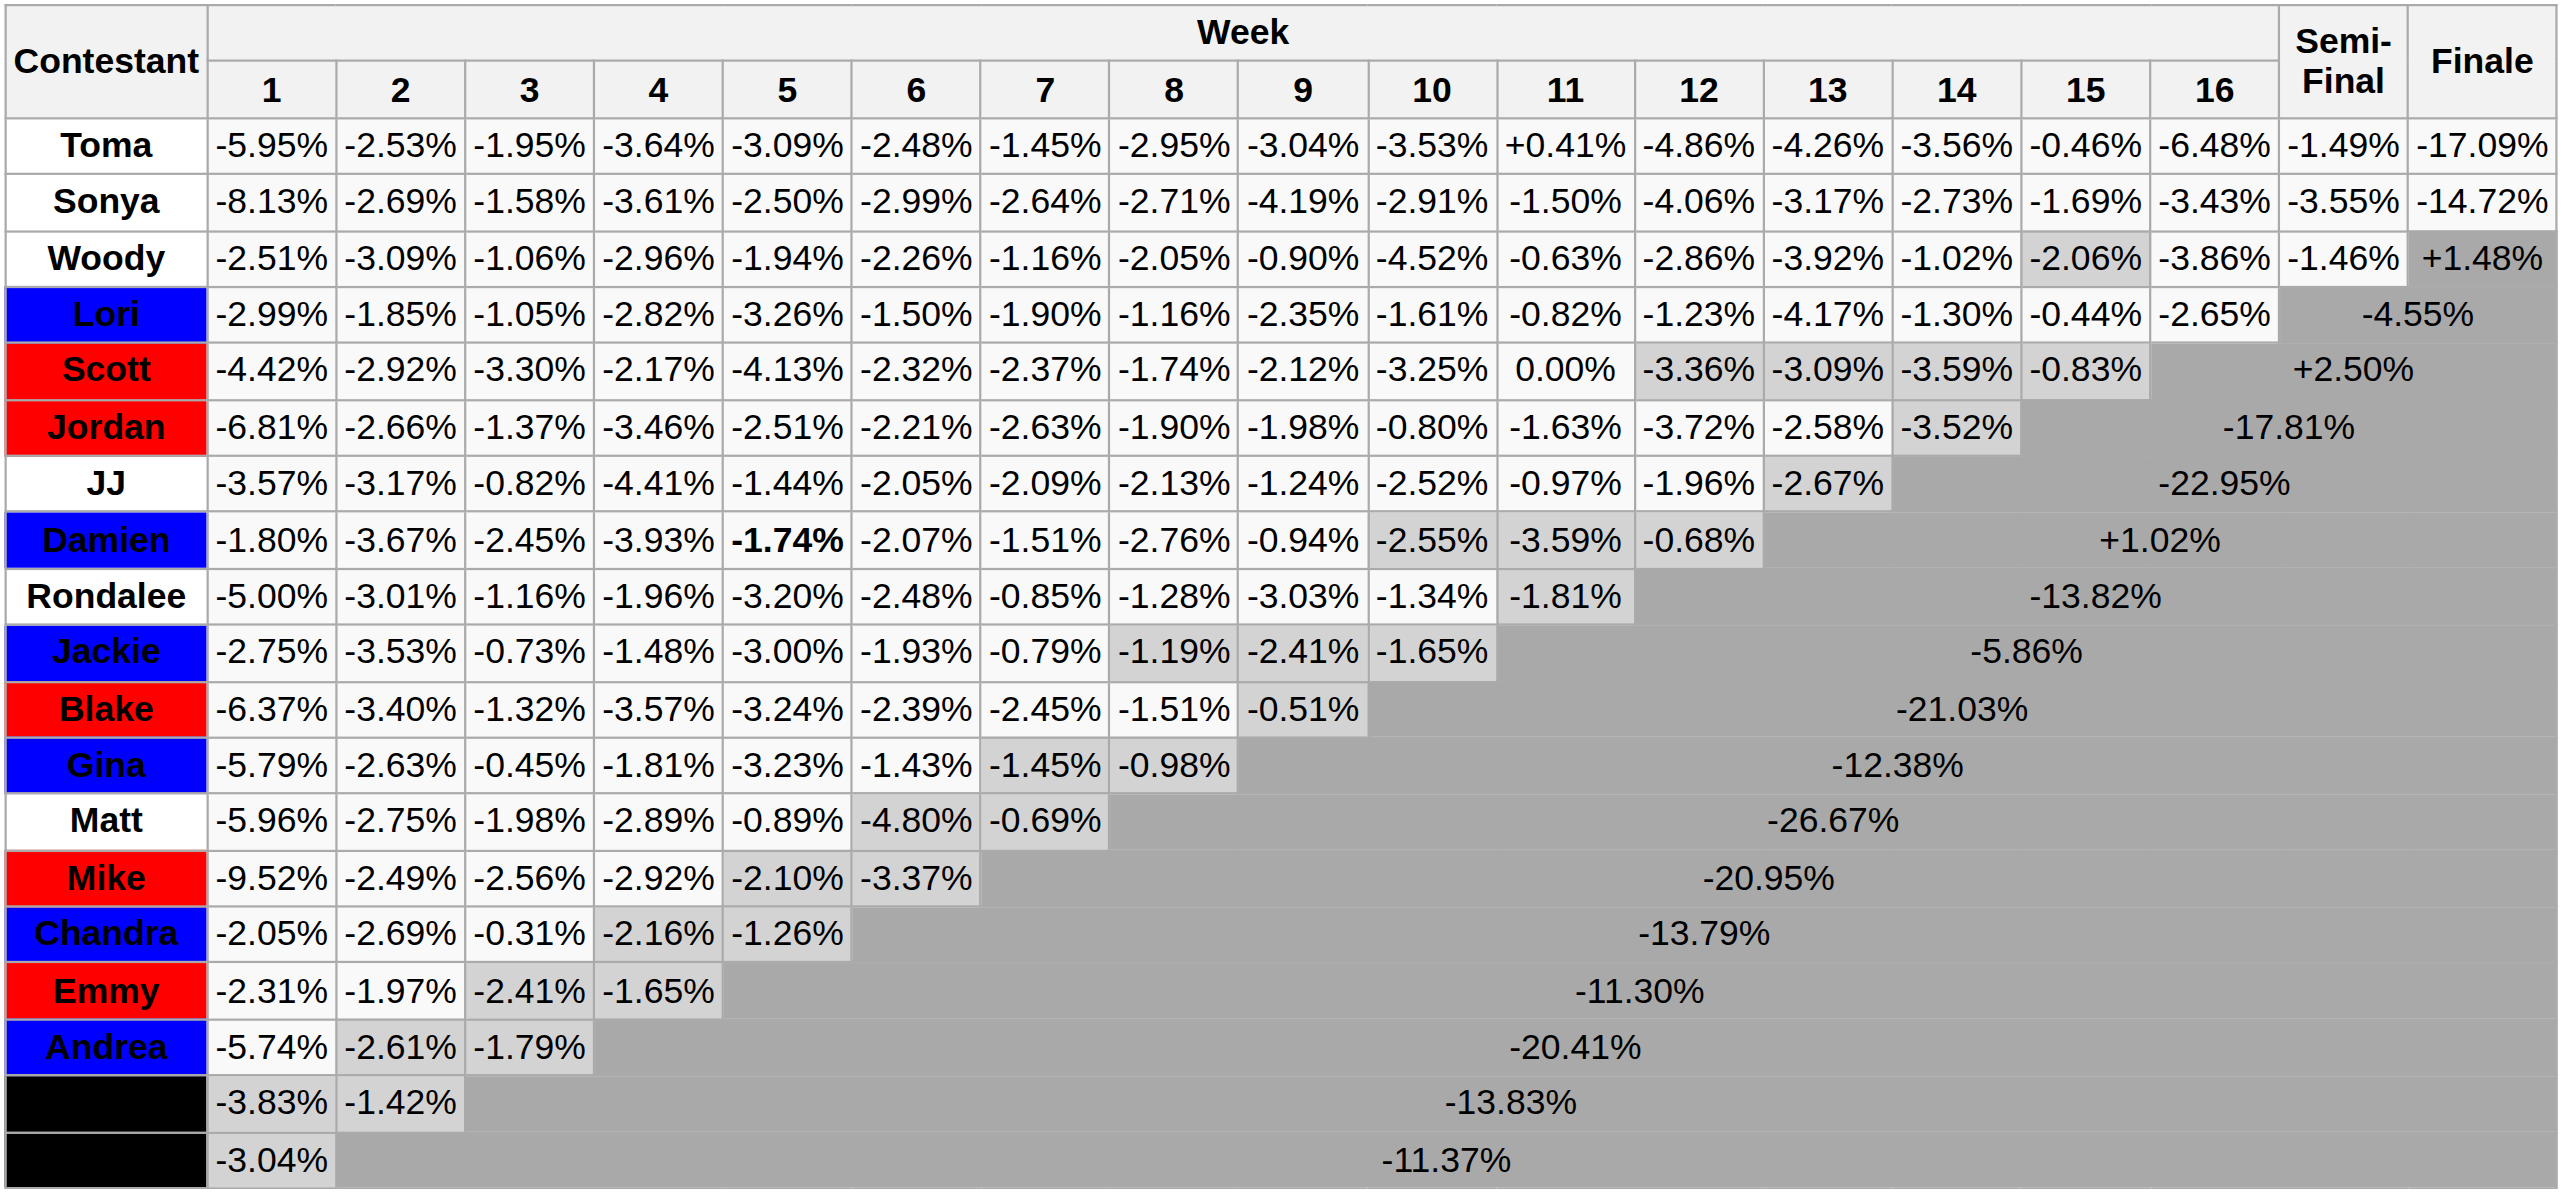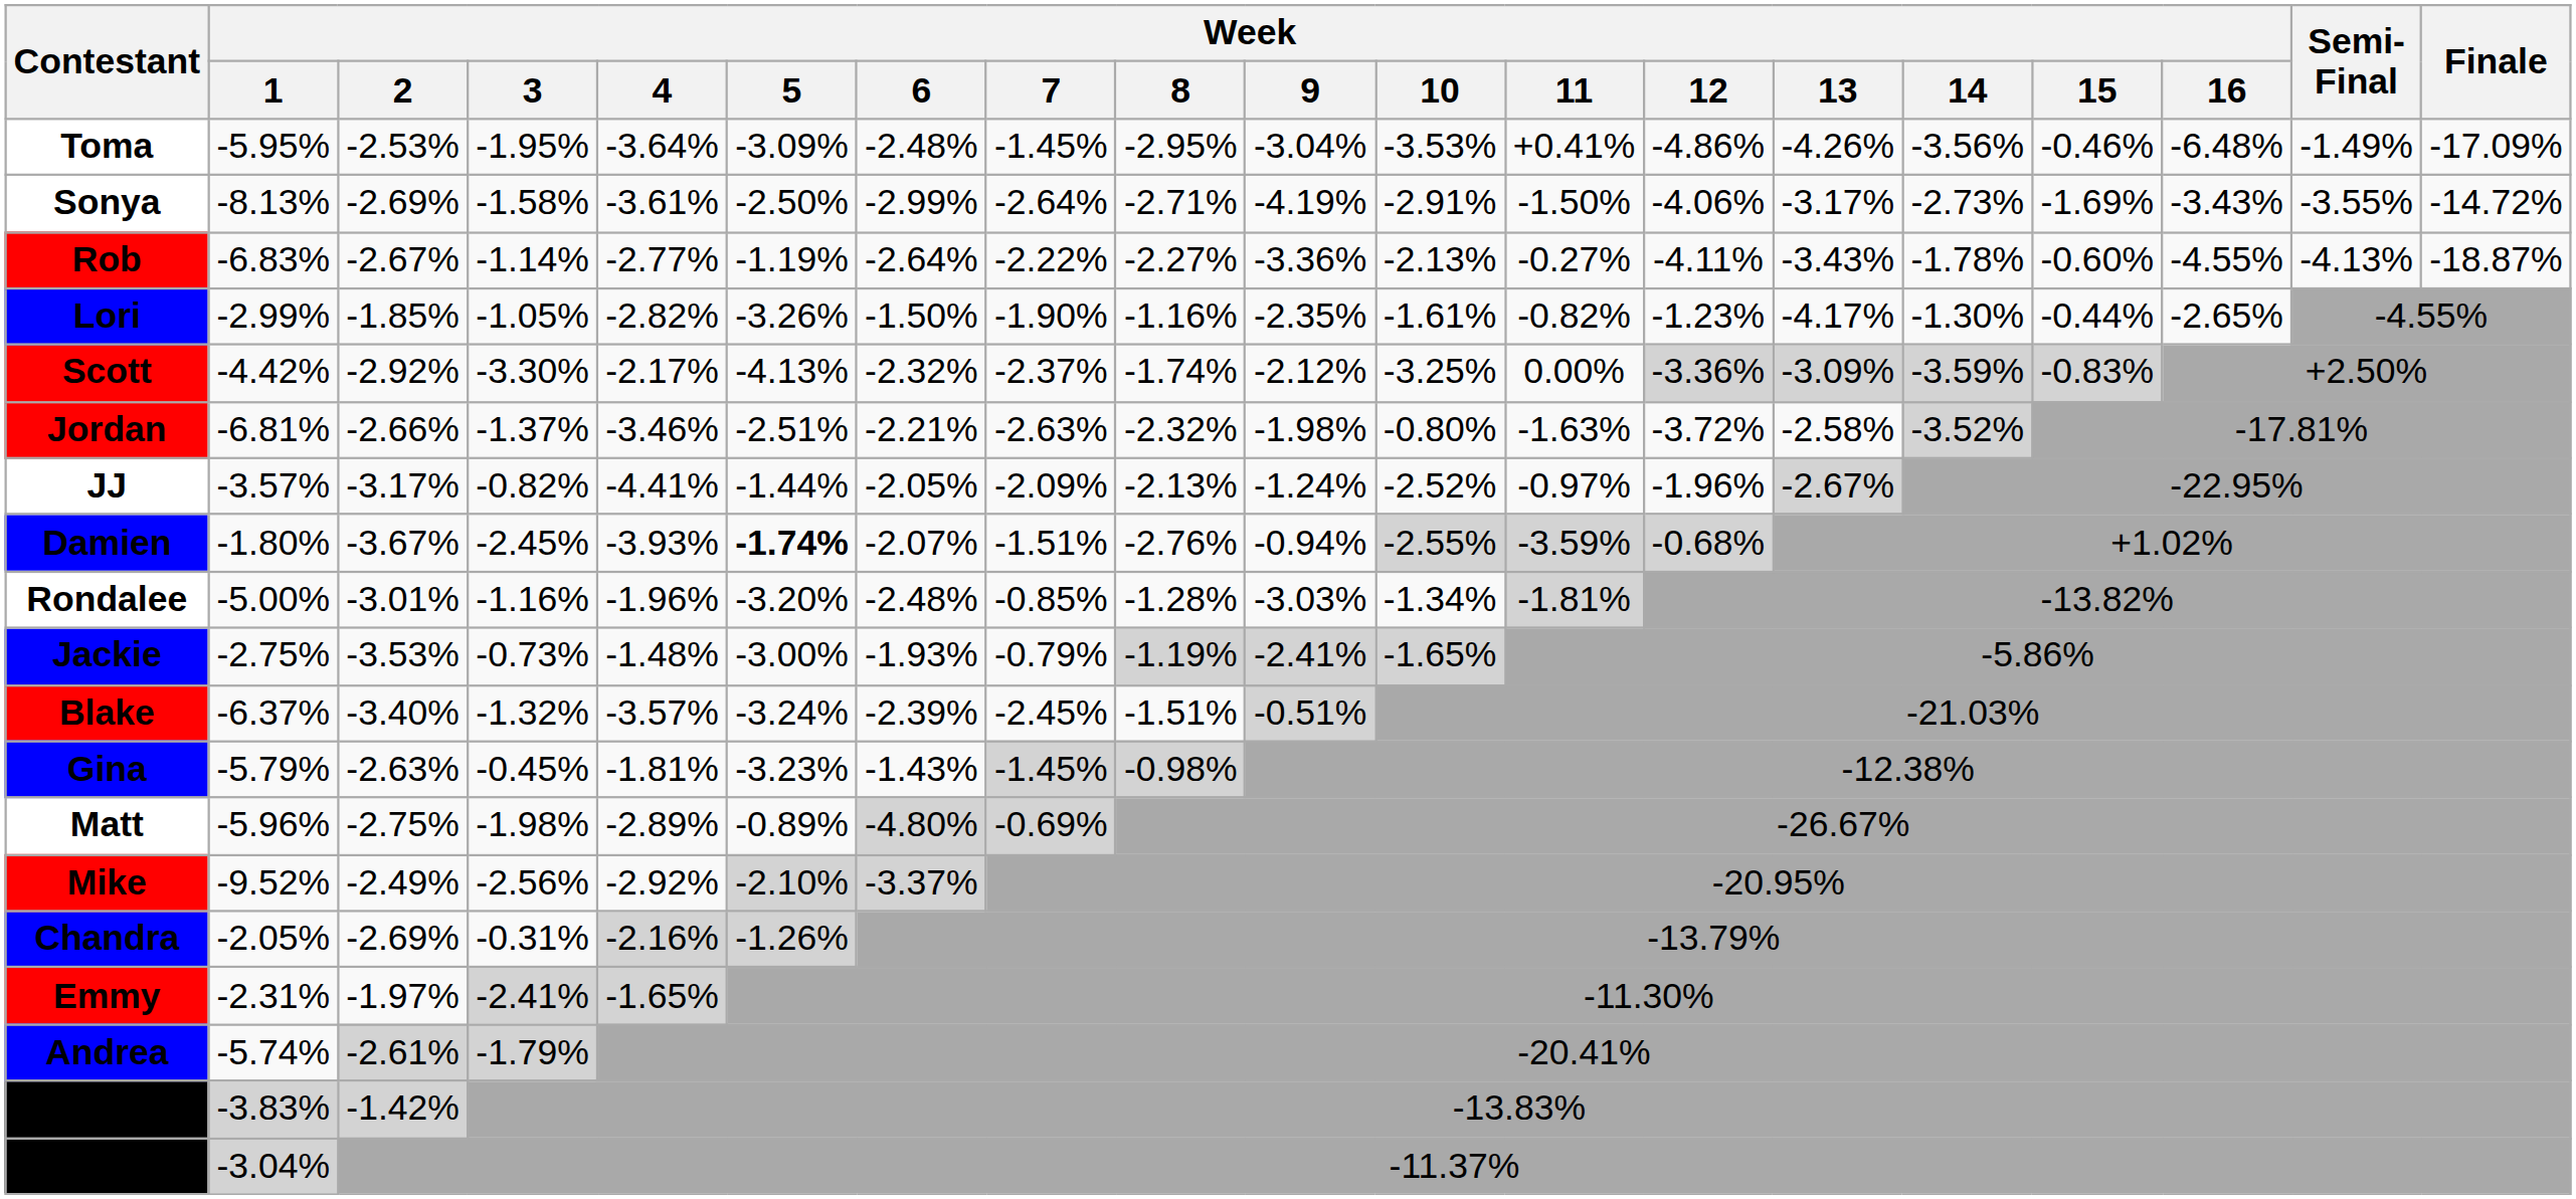 <table class="wikitable"  style="text-align:center; margin:auto;">
 <tr>
 <th rowspan="2">Contestant</th>
 <th colspan="16">Week</th>
 <th rowspan="2">Semi-<br>Final</th>
 <th rowspan="2">Finale</th>
 </tr>
 <tr>
 <th>1</th>
 <th>2</th>
 <th>3</th>
 <th>4</th>
 <th>5</th>
 <th>6</th>
 <th>7</th>
 <th>8</th>
 <th>9</th>
 <th>10</th>
 <th>11</th>
 <th>12</th>
 <th>13</th>
 <th>14</th>
 <th>15</th>
 <th>16</th>
 </tr>
 <tr>
 <td style="background:white;"><span><strong>Toma</strong></span></td>
 <td>-5.95%</td>
 <td>-2.53%</td>
 <td>-1.95%</td>
 <td>-3.64%</td>
 <td>-3.09%</td>
 <td>-2.48%</td>
 <td>-1.45%</td>
 <td>-2.95%</td>
 <td>-3.04%</td>
 <td>-3.53%</td>
 <td>+0.41%</td>
 <td>-4.86%</td>
 <td>-4.26%</td>
 <td>-3.56%</td>
 <td>-0.46%</td>
 <td>-6.48%</td>
 <td>-1.49%</td>
 <td>-17.09%</td>
 </tr>
 <tr>
 <td style="background:white;"><span><strong>Sonya</strong></span></td>
 <td>-8.13%</td>
 <td>-2.69%</td>
 <td>-1.58%</td>
 <td>-3.61%</td>
 <td>-2.50%</td>
 <td>-2.99%</td>
 <td>-2.64%</td>
 <td>-2.71%</td>
 <td>-4.19%</td>
 <td>-2.91%</td>
 <td>-1.50%</td>
 <td>-4.06%</td>
 <td>-3.17%</td>
 <td>-2.73%</td>
 <td>-1.69%</td>
 <td>-3.43%</td>
 <td>-3.55%</td>
 <td>-14.72%</td>
 </tr>
 <tr>
-<td style="background:white;"><span><strong>Woody</strong></span></td>
-<td>-2.51%</td>
-<td>-3.09%</td>
-<td>-1.06%</td>
-<td>-2.96%</td>
-<td>-1.94%</td>
-<td>-2.26%</td>
-<td>-1.16%</td>
-<td>-2.05%</td>
-<td>-0.90%</td>
-<td>-4.52%</td>
-<td>-0.63%</td>
-<td>-2.86%</td>
-<td>-3.92%</td>
-<td>-1.02%</td>
-<td style="background:lightgrey;">-2.06%</td>
-<td>-3.86%</td>
-<td>-1.46%</td>
-<td style="background:darkgrey;" colspan="1">+1.48%</td>
+<td style="background:red;"><span><strong>Rob</strong></span></td>
+<td>-6.83%</td>
+<td>-2.67%</td>
+<td>-1.14%</td>
+<td>-2.77%</td>
+<td>-1.19%</td>
+<td>-2.64%</td>
+<td>-2.22%</td>
+<td>-2.27%</td>
+<td>-3.36%</td>
+<td>-2.13%</td>
+<td>-0.27%</td>
+<td>-4.11%</td>
+<td>-3.43%</td>
+<td>-1.78%</td>
+<td>-0.60%</td>
+<td>-4.55%</td>
+<td>-4.13%</td>
+<td>-18.87%</td>
 </tr>
 <tr>
 <td style="background:blue;"><span><strong>Lori</strong></span></td>
 <td>-2.99%</td>
 <td>-1.85%</td>
 <td>-1.05%</td>
 <td>-2.82%</td>
 <td>-3.26%</td>
 <td>-1.50%</td>
 <td>-1.90%</td>
 <td>-1.16%</td>
 <td>-2.35%</td>
 <td>-1.61%</td>
 <td>-0.82%</td>
 <td>-1.23%</td>
 <td>-4.17%</td>
 <td>-1.30%</td>
 <td>-0.44%</td>
 <td>-2.65%</td>
 <td style="background:darkgrey;" colspan="2">-4.55%</td>
 </tr>
 <tr>
 <td style="background:red;"><span><strong>Scott</strong></span></td>
 <td>-4.42%</td>
 <td>-2.92%</td>
 <td>-3.30%</td>
 <td>-2.17%</td>
 <td>-4.13%</td>
 <td>-2.32%</td>
 <td>-2.37%</td>
 <td>-1.74%</td>
 <td>-2.12%</td>
 <td>-3.25%</td>
 <td>0.00%</td>
 <td style="background:lightgrey;">-3.36%</td>
 <td style="background:lightgrey;">-3.09%</td>
 <td style="background:lightgrey;">-3.59%</td>
 <td style="background:lightgrey;">-0.83%</td>
 <td style="background:darkgrey;" colspan="3">+2.50%</td>
 </tr>
 <tr>
 <td style="background:red;"><span><strong>Jordan</strong></span></td>
 <td>-6.81%</td>
 <td>-2.66%</td>
 <td>-1.37%</td>
 <td>-3.46%</td>
 <td>-2.51%</td>
 <td>-2.21%</td>
 <td>-2.63%</td>
-<td>-1.90%</td>
+<td>-2.32%</td>
 <td>-1.98%</td>
 <td>-0.80%</td>
 <td>-1.63%</td>
 <td>-3.72%</td>
 <td>-2.58%</td>
 <td style="background:lightgrey;">-3.52%</td>
 <td style="background:darkgrey;" colspan="4">-17.81%</td>
 </tr>
 <tr>
 <td style="background:white;"><span><strong>JJ</strong></span></td>
 <td>-3.57%</td>
 <td>-3.17%</td>
 <td>-0.82%</td>
 <td>-4.41%</td>
 <td>-1.44%</td>
 <td>-2.05%</td>
 <td>-2.09%</td>
 <td>-2.13%</td>
 <td>-1.24%</td>
 <td>-2.52%</td>
 <td>-0.97%</td>
 <td>-1.96%</td>
 <td style="background:lightgrey;">-2.67%</td>
 <td style="background:darkgrey;" colspan="5">-22.95%</td>
 </tr>
 <tr>
 <td style="background:blue;"><span><strong>Damien</strong></span></td>
 <td>-1.80%</td>
 <td>-3.67%</td>
 <td>-2.45%</td>
 <td>-3.93%</td>
 <td><strong>-1.74%</strong></td>
 <td>-2.07%</td>
 <td>-1.51%</td>
 <td>-2.76%</td>
 <td>-0.94%</td>
 <td style="background:lightgrey;">-2.55%</td>
 <td style="background:lightgrey;">-3.59%</td>
 <td style="background:lightgrey;">-0.68%</td>
 <td style="background:darkgrey;" colspan="6">+1.02%</td>
 </tr>
 <tr>
 <td style="background:white;"><span><strong>Rondalee</strong></span></td>
 <td>-5.00%</td>
 <td>-3.01%</td>
 <td>-1.16%</td>
 <td>-1.96%</td>
 <td>-3.20%</td>
 <td>-2.48%</td>
 <td>-0.85%</td>
 <td>-1.28%</td>
 <td>-3.03%</td>
 <td>-1.34%</td>
 <td style="background:lightgrey;">-1.81%</td>
 <td style="background:darkgrey;" colspan="7">-13.82%</td>
 </tr>
 <tr>
 <td style="background:blue;"><span><strong>Jackie</strong></span></td>
 <td>-2.75%</td>
 <td>-3.53%</td>
 <td>-0.73%</td>
 <td>-1.48%</td>
 <td>-3.00%</td>
 <td>-1.93%</td>
 <td>-0.79%</td>
 <td style="background:lightgrey;">-1.19%</td>
 <td style="background:lightgrey;">-2.41%</td>
 <td style="background:lightgrey;">-1.65%</td>
 <td style="background:darkgrey;" colspan="8">-5.86%</td>
 </tr>
 <tr>
 <td style="background:red;"><span><strong>Blake</strong></span></td>
 <td>-6.37%</td>
 <td>-3.40%</td>
 <td>-1.32%</td>
 <td>-3.57%</td>
 <td>-3.24%</td>
 <td>-2.39%</td>
 <td>-2.45%</td>
 <td>-1.51%</td>
 <td style="background:lightgrey;">-0.51%</td>
 <td style="background:darkgrey;" colspan="9">-21.03%</td>
 </tr>
 <tr>
 <td style="background:blue;"><span><strong>Gina</strong></span></td>
 <td>-5.79%</td>
 <td>-2.63%</td>
 <td>-0.45%</td>
 <td>-1.81%</td>
 <td>-3.23%</td>
 <td>-1.43%</td>
 <td style="background:lightgrey;">-1.45%</td>
 <td style="background:lightgrey;">-0.98%</td>
 <td style="background:darkgrey;" colspan="10">-12.38%</td>
 </tr>
 <tr>
 <td style="background:white;"><span><strong>Matt</strong></span></td>
 <td>-5.96%</td>
 <td>-2.75%</td>
 <td>-1.98%</td>
 <td>-2.89%</td>
 <td>-0.89%</td>
 <td style="background:lightgrey;">-4.80%</td>
 <td style="background:lightgrey;">-0.69%</td>
 <td style="background:darkgrey;" colspan="11">-26.67%</td>
 </tr>
 <tr>
 <td style="background:red;"><span><strong>Mike</strong></span></td>
 <td>-9.52%</td>
 <td>-2.49%</td>
 <td>-2.56%</td>
 <td>-2.92%</td>
 <td style="background:lightgrey;">-2.10%</td>
 <td style="background:lightgrey;">-3.37%</td>
 <td style="background:darkgrey;" colspan="12">-20.95%</td>
 </tr>
 <tr>
 <td style="background:blue;"><span><strong>Chandra</strong></span></td>
 <td>-2.05%</td>
 <td>-2.69%</td>
 <td>-0.31%</td>
 <td style="background:lightgrey;">-2.16%</td>
 <td style="background:lightgrey;">-1.26%</td>
 <td style="background:darkgrey;" colspan="13">-13.79%</td>
 </tr>
 <tr>
 <td style="background:red;"><span><strong>Emmy</strong></span></td>
 <td>-2.31%</td>
 <td>-1.97%</td>
 <td style="background:lightgrey;">-2.41%</td>
 <td style="background:lightgrey;">-1.65%</td>
 <td style="background:darkgrey;" colspan="14">-11.30%</td>
 </tr>
 <tr>
 <td style="background:blue;"><span><strong>Andrea</strong></span></td>
 <td>-5.74%</td>
 <td style="background:lightgrey;">-2.61%</td>
 <td style="background:lightgrey;">-1.79%</td>
 <td style="background:darkgrey;" colspan="15">-20.41%</td>
 </tr>
 <tr>
 <td style="background:black;"><span><strong>Vanessa</strong></span></td>
 <td style="background:lightgrey;">-3.83%</td>
 <td style="background:lightgrey;">-1.42%</td>
 <td style="background:darkgrey;" colspan="16">-13.83%</td>
 </tr>
 <tr>
 <td style="background:black;"><span><strong>Zina</strong></span></td>
 <td style="background:lightgrey;">-3.04%</td>
 <td style="background:darkgrey;" colspan="17">-11.37%</td>
 </tr>
 </table>
